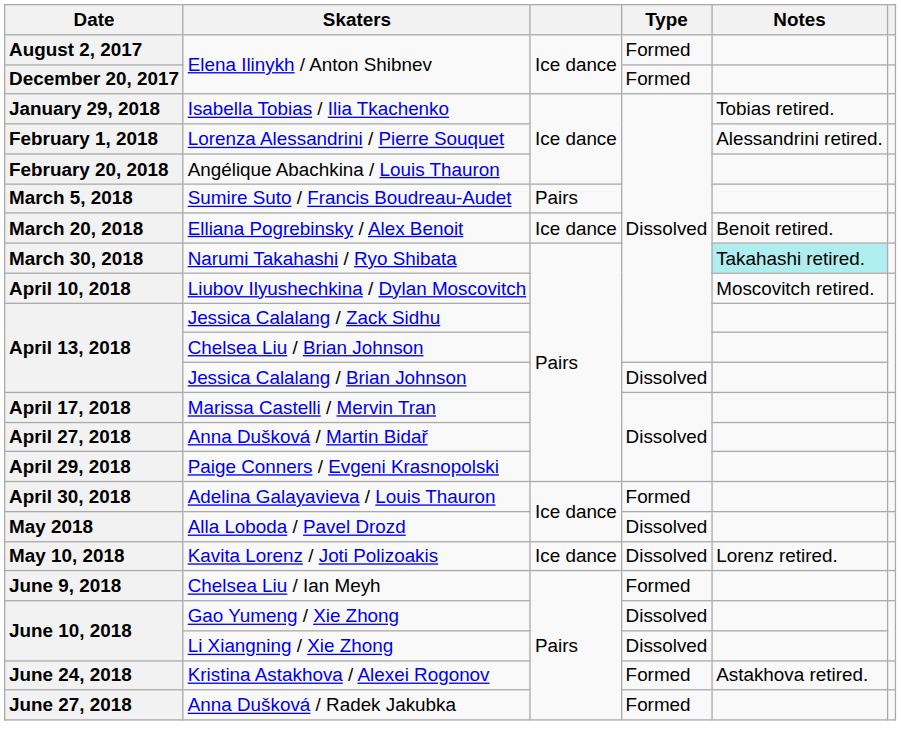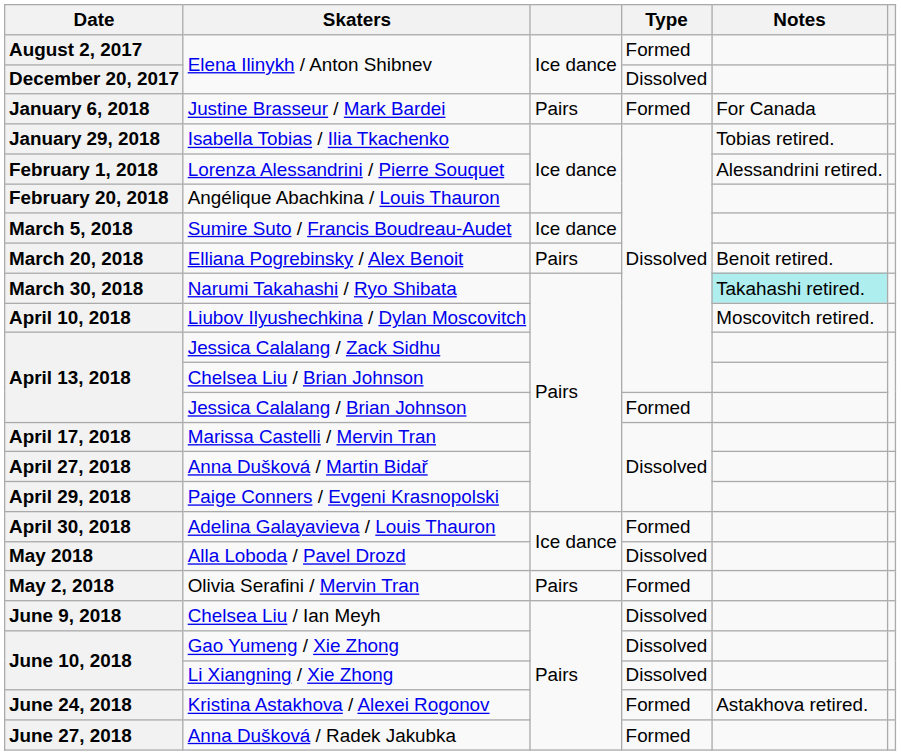 <table class="wikitable unsortable" style="text-align:left; font-size:90%">
 <tr>
 <th scope="col">Date</th>
 <th scope="col">Skaters</th>
 <th scope="col"></th>
 <th scope="col">Type</th>
 <th scope="col">Notes</th>
 <th scope="col"></th>
 </tr>
 <tr>
 <th scope="row" style="text-align:left">August 2, 2017</th>
 <td rowspan="2"> <a href='#'>Elena Ilinykh</a> / Anton Shibnev</td>
 <td rowspan="2">Ice dance</td>
 <td>Formed</td>
 <td></td>
 <td></td>
 </tr>
 <tr>
 <th scope="row" style="text-align:left">December 20, 2017</th>
+<td>Dissolved</td>
+<td></td>
+<td></td>
+</tr>
+<tr>
+<th scope="row" style="text-align:left">January 6, 2018</th>
+<td> <a href='#'>Justine Brasseur</a> / <a href='#'>Mark Bardei</a></td>
+<td>Pairs</td>
 <td>Formed</td>
-<td></td>
+<td>For Canada</td>
 <td></td>
 </tr>
 <tr>
 <th scope="row" style="text-align:left">January 29, 2018</th>
 <td> <a href='#'>Isabella Tobias</a> / <a href='#'>Ilia Tkachenko</a></td>
 <td rowspan="3">Ice dance</td>
 <td rowspan="9">Dissolved</td>
 <td>Tobias retired.</td>
 <td></td>
 </tr>
 <tr>
 <th scope="row" style="text-align:left">February 1, 2018</th>
 <td> <a href='#'>Lorenza Alessandrini</a> / <a href='#'>Pierre Souquet</a></td>
 <td>Alessandrini retired.</td>
 <td></td>
 </tr>
 <tr>
 <th scope="row" style="text-align:left">February 20, 2018</th>
 <td> Angélique Abachkina / <a href='#'>Louis Thauron</a></td>
 <td></td>
 <td></td>
 </tr>
 <tr>
 <th scope="row" style="text-align:left">March 5, 2018</th>
 <td> <a href='#'>Sumire Suto</a> / <a href='#'>Francis Boudreau-Audet</a></td>
-<td>Pairs</td>
+<td>Ice dance</td>
 <td></td>
 <td></td>
 </tr>
 <tr>
 <th scope="row" style="text-align:left">March 20, 2018</th>
 <td> <a href='#'>Elliana Pogrebinsky</a> / <a href='#'>Alex Benoit</a></td>
-<td>Ice dance</td>
+<td>Pairs</td>
 <td>Benoit retired.</td>
 <td></td>
 </tr>
 <tr>
 <th scope="row" style="text-align:left">March 30, 2018</th>
 <td> <a href='#'>Narumi Takahashi</a> / <a href='#'>Ryo Shibata</a></td>
 <td rowspan="8">Pairs</td>
 <td style="background: paleturquoise;">Takahashi retired.</td>
 <td></td>
 </tr>
 <tr>
 <th scope="row" style="text-align:left">April 10, 2018</th>
 <td> <a href='#'>Liubov Ilyushechkina</a> / <a href='#'>Dylan Moscovitch</a></td>
 <td>Moscovitch retired.</td>
 <td></td>
 </tr>
 <tr>
 <th scope="row" style="text-align:left" rowspan=3>April 13, 2018</th>
 <td> <a href='#'>Jessica Calalang</a> / <a href='#'>Zack Sidhu</a></td>
 <td></td>
 <td rowspan=3></td>
 </tr>
 <tr>
 <td> <a href='#'>Chelsea Liu</a> / <a href='#'>Brian Johnson</a></td>
 <td></td>
 </tr>
 <tr>
 <td> <a href='#'>Jessica Calalang</a> / <a href='#'>Brian Johnson</a></td>
-<td>Dissolved</td>
+<td>Formed</td>
 </tr>
 <tr>
 <th scope="row" style="text-align:left">April 17, 2018</th>
 <td> <a href='#'>Marissa Castelli</a> / <a href='#'>Mervin Tran</a></td>
 <td rowspan="3">Dissolved</td>
 <td></td>
 <td></td>
 </tr>
 <tr>
 <th scope="row" style="text-align:left">April 27, 2018</th>
 <td> <a href='#'>Anna Dušková</a> / <a href='#'>Martin Bidař</a></td>
 <td></td>
 <td></td>
 </tr>
 <tr>
 <th scope="row" style="text-align:left">April 29, 2018</th>
 <td> <a href='#'>Paige Conners</a> / <a href='#'>Evgeni Krasnopolski</a></td>
 <td></td>
 <td></td>
 </tr>
 <tr>
 <th scope="row" style="text-align:left">April 30, 2018</th>
 <td> <a href='#'>Adelina Galayavieva</a> / <a href='#'>Louis Thauron</a></td>
 <td rowspan="2">Ice dance</td>
 <td>Formed</td>
 <td></td>
 <td></td>
 </tr>
 <tr>
 <th scope="row" style="text-align:left">May 2018</th>
 <td> <a href='#'>Alla Loboda</a> / <a href='#'>Pavel Drozd</a></td>
 <td>Dissolved</td>
 <td></td>
 <td></td>
 </tr>
 <tr>
-<th scope="row" style="text-align:left">May 10, 2018</th>
-<td> <a href='#'>Kavita Lorenz</a> / <a href='#'>Joti Polizoakis</a></td>
-<td>Ice dance</td>
-<td>Dissolved</td>
-<td>Lorenz retired.</td>
+<th scope="row" style="text-align:left">May 2, 2018</th>
+<td> Olivia Serafini / <a href='#'>Mervin Tran</a></td>
+<td>Pairs</td>
+<td>Formed</td>
+<td></td>
 <td></td>
 </tr>
 <tr>
 <th scope="row" style="text-align:left">June 9, 2018</th>
 <td> <a href='#'>Chelsea Liu</a> / Ian Meyh</td>
 <td rowspan="5">Pairs</td>
-<td>Formed</td>
+<td>Dissolved</td>
 <td></td>
 <td></td>
 </tr>
 <tr>
 <th scope="row" style="text-align:left" rowspan=2>June 10, 2018</th>
 <td> <a href='#'>Gao Yumeng</a> / <a href='#'>Xie Zhong</a></td>
 <td>Dissolved</td>
 <td></td>
 <td rowspan=2></td>
 </tr>
 <tr>
 <td> <a href='#'>Li Xiangning</a> / <a href='#'>Xie Zhong</a></td>
 <td>Dissolved</td>
 <td></td>
 </tr>
 <tr>
 <th scope="row" style="text-align:left">June 24, 2018</th>
 <td> <a href='#'>Kristina Astakhova</a> / <a href='#'>Alexei Rogonov</a></td>
 <td>Formed</td>
 <td>Astakhova retired.</td>
 <td></td>
 </tr>
 <tr>
 <th scope="row" style="text-align:left">June 27, 2018</th>
 <td> <a href='#'>Anna Dušková</a> / Radek Jakubka</td>
 <td>Formed</td>
 <td></td>
 <td></td>
 </tr>
 </table>
